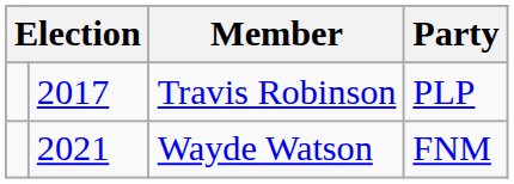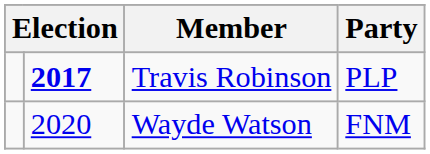 <table class=wikitable>
 <tr>
 <th colspan=2>Election</th>
 <th>Member</th>
 <th>Party</th>
 </tr>
 <tr>
 <td bgcolor=></td>
-<td><a href='#'>2017</a></td>
+<td><strong><a href='#'>2017</a></strong></td>
 <td><a href='#'>Travis Robinson</a></td>
 <td><a href='#'>PLP</a></td>
 </tr>
 <tr>
 <td bgcolor=></td>
-<td><a href='#'>2021</a></td>
+<td><a href='#'>2020</a></td>
 <td><a href='#'>Wayde Watson</a></td>
 <td><a href='#'>FNM</a></td>
 </tr>
 </table>
